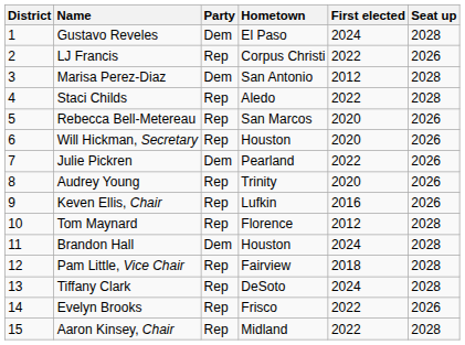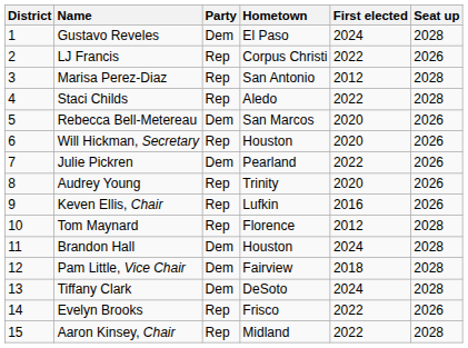 <table class="wikitable sortable" style="text-align:left; ">
 <tr>
 <th scope="col" style=" text-align:left; font-size:95%; ">District</th>
 <th scope="col" style=" text-align:left; font-size:95%; ">Name</th>
 <th scope="col" style=" text-align:left; font-size:95%; ">Party</th>
 <th scope="col" style=" text-align:left; font-size:95%; ">Hometown</th>
 <th scope="col" style=" text-align:left; font-size:95%; ">First elected</th>
 <th scope="col" style=" text-align:left; font-size:95%; ">Seat up</th>
 </tr>
 <tr>
 <td>1</td>
 <td>Gustavo Reveles</td>
 <td>Dem</td>
 <td>El Paso</td>
 <td>2024</td>
 <td>2028</td>
 </tr>
 <tr>
 <td>2</td>
 <td>LJ Francis</td>
 <td>Rep</td>
 <td>Corpus Christi</td>
 <td>2022</td>
 <td>2026</td>
 </tr>
 <tr>
 <td>3</td>
 <td>Marisa Perez-Diaz</td>
-<td>Dem</td>
+<td>Rep</td>
 <td>San Antonio</td>
 <td>2012</td>
 <td>2028</td>
 </tr>
 <tr>
 <td>4</td>
 <td>Staci Childs</td>
 <td>Rep</td>
 <td>Aledo</td>
 <td>2022</td>
 <td>2028</td>
 </tr>
 <tr>
 <td>5</td>
 <td>Rebecca Bell-Metereau</td>
-<td>Rep</td>
+<td>Dem</td>
 <td>San Marcos</td>
 <td>2020</td>
 <td>2026</td>
 </tr>
 <tr>
 <td>6</td>
 <td>Will Hickman, <em>Secretary</em></td>
 <td>Rep</td>
 <td>Houston</td>
 <td>2020</td>
 <td>2026</td>
 </tr>
 <tr>
 <td>7</td>
 <td>Julie Pickren</td>
 <td>Dem</td>
 <td>Pearland</td>
 <td>2022</td>
 <td>2026</td>
 </tr>
 <tr>
 <td>8</td>
 <td>Audrey Young</td>
 <td>Rep</td>
 <td>Trinity</td>
 <td>2020</td>
 <td>2026</td>
 </tr>
 <tr>
 <td>9</td>
 <td>Keven Ellis, <em>Chair</em></td>
 <td>Rep</td>
 <td>Lufkin</td>
 <td>2016</td>
 <td>2026</td>
 </tr>
 <tr>
 <td>10</td>
 <td>Tom Maynard</td>
 <td>Rep</td>
 <td>Florence</td>
 <td>2012</td>
 <td>2028</td>
 </tr>
 <tr>
 <td>11</td>
 <td>Brandon Hall</td>
 <td>Dem</td>
 <td>Houston</td>
 <td>2024</td>
 <td>2028</td>
 </tr>
 <tr>
 <td>12</td>
 <td>Pam Little, <em>Vice Chair</em></td>
-<td>Rep</td>
+<td>Dem</td>
 <td>Fairview</td>
 <td>2018</td>
 <td>2028</td>
 </tr>
 <tr>
 <td>13</td>
 <td>Tiffany Clark</td>
-<td>Rep</td>
+<td>Dem</td>
 <td>DeSoto</td>
 <td>2024</td>
 <td>2028</td>
 </tr>
 <tr>
 <td>14</td>
 <td>Evelyn Brooks</td>
 <td>Rep</td>
 <td>Frisco</td>
 <td>2022</td>
 <td>2026</td>
 </tr>
 <tr>
 <td>15</td>
 <td>Aaron Kinsey, <em>Chair</em></td>
 <td>Rep</td>
 <td>Midland</td>
 <td>2022</td>
 <td>2028</td>
 </tr>
 </table>
